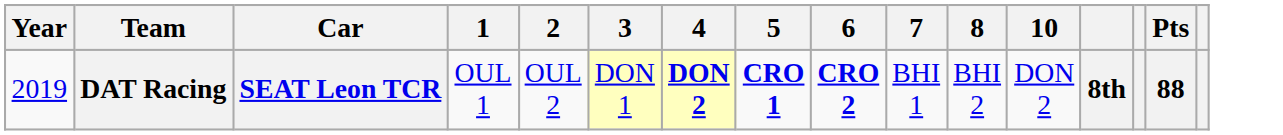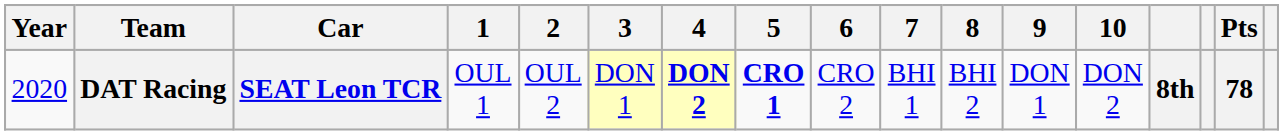 <table class="wikitable" style="text-align:center; font-size:85%">
 <tr>
 <th>Year</th>
 <th>Team</th>
 <th>Car</th>
 <th>1</th>
 <th>2</th>
 <th>3</th>
 <th>4</th>
 <th>5</th>
 <th>6</th>
 <th>7</th>
 <th>8</th>
+<th>9</th>
 <th>10</th>
 <th></th>
 <th></th>
 <th>Pts</th>
 <th></th>
 </tr>
 <tr>
-<td><a href='#'>2019</a></td>
+<td><a href='#'>2020</a></td>
 <th nowrap>DAT Racing</th>
 <th nowrap><a href='#'>SEAT Leon TCR</a></th>
 <td style="background:#;"><a href='#'>OUL<br>1</a></td>
 <td style="background:#;"><a href='#'>OUL<br>2</a></td>
 <td style="background:#FFFFBF;"><a href='#'>DON<br>1</a><br></td>
 <td style="background:#FFFFBF;"><strong><a href='#'>DON<br>2</a></strong><br></td>
 <td style="background:#;"><strong><a href='#'>CRO<br>1</a></strong></td>
-<td style="background:#;"><strong><a href='#'>CRO<br>2</a></strong></td>
+<td style="background:#;"><a href='#'>CRO<br>2</a></td>
 <td style="background:#;"><a href='#'>BHI<br>1</a></td>
 <td style="background:#;"><a href='#'>BHI<br>2</a></td>
+<td style="background:#;"><a href='#'>DON<br>1</a></td>
 <td style="background:#;"><a href='#'>DON<br>2</a></td>
 <th>8th</th>
 <th></th>
-<th>88</th>
+<th>78</th>
 <th></th>
 </tr>
 </table>
